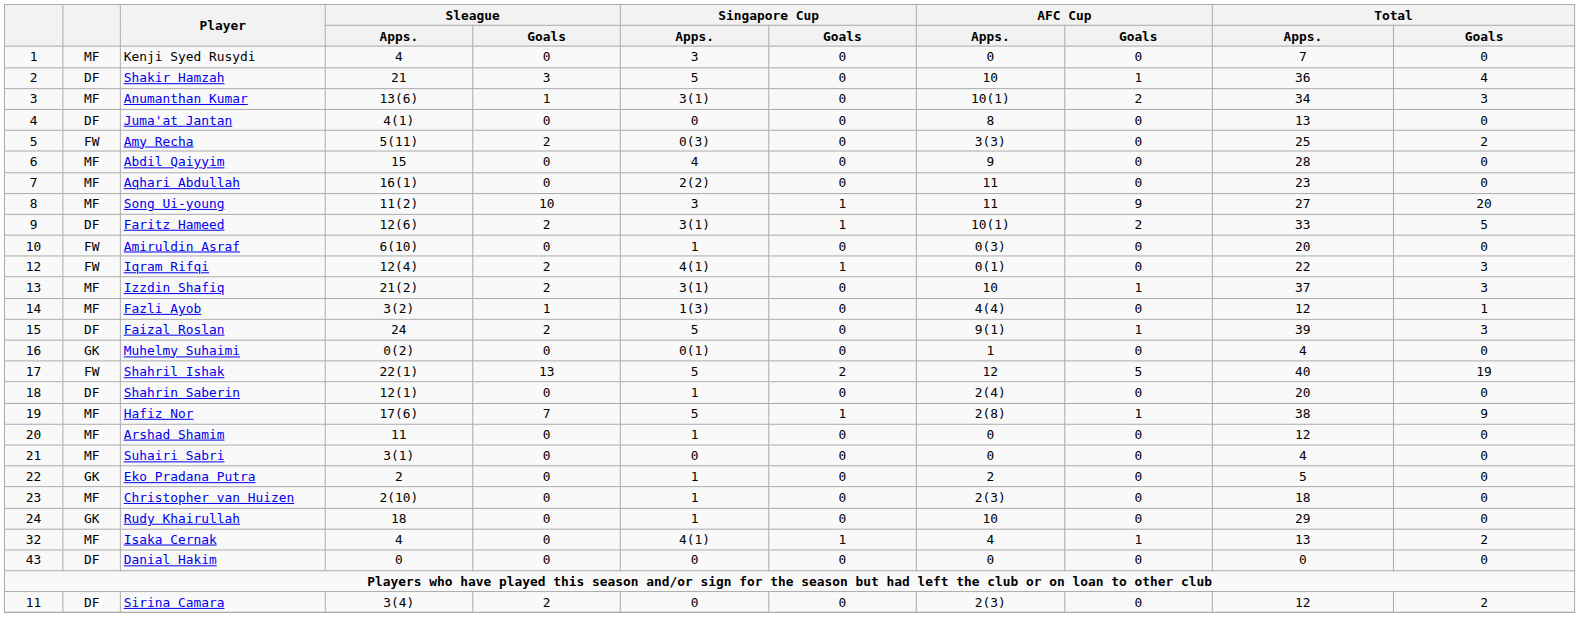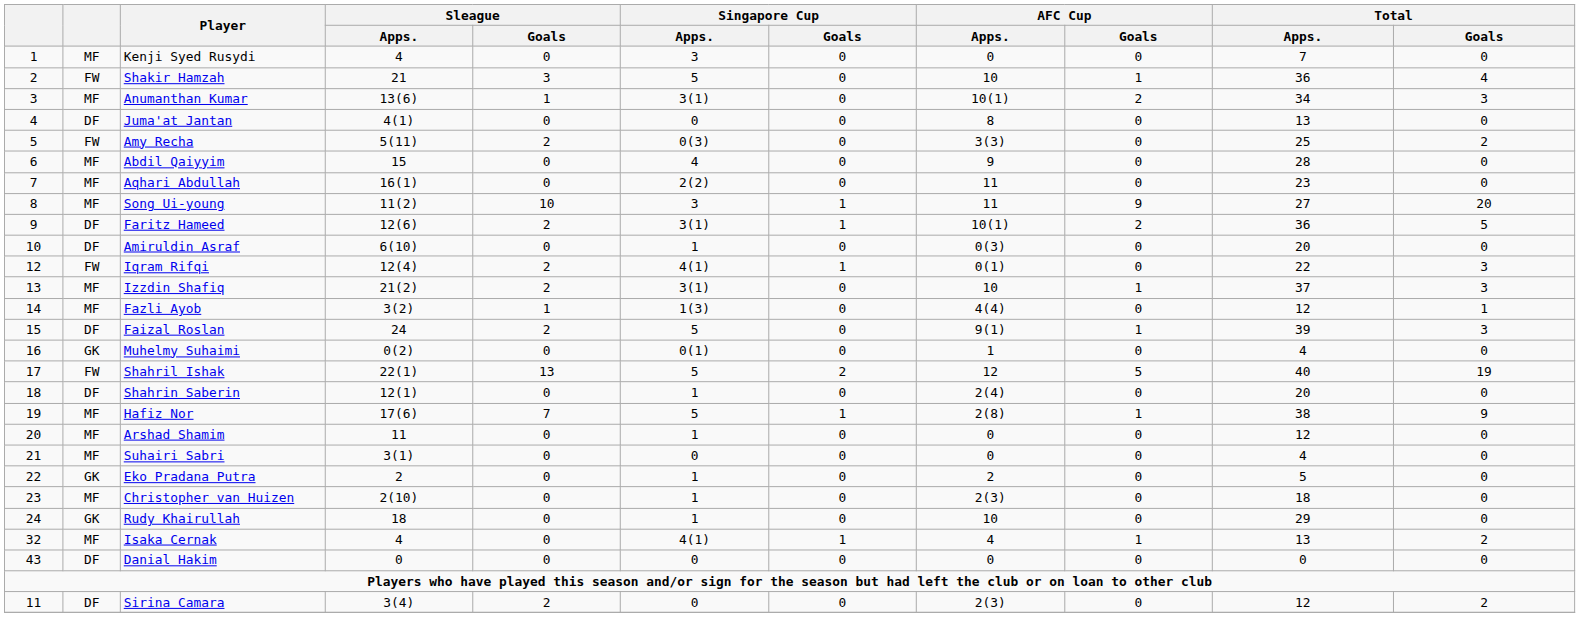 <table class="wikitable" style="text-align:center; font-size:100%; width:80%;">
 <tr>
 <th rowspan=2></th>
 <th rowspan=2></th>
 <th rowspan=2 width="200">Player</th>
 <th colspan=2 width="105">Sleague</th>
 <th colspan=2 width="105">Singapore Cup</th>
 <th colspan=2 width="105">AFC Cup</th>
 <th colspan=2 width="130">Total</th>
 </tr>
 <tr>
 <th>Apps.</th>
 <th>Goals</th>
 <th>Apps.</th>
 <th>Goals</th>
 <th>Apps.</th>
 <th>Goals</th>
 <th>Apps.</th>
 <th>Goals</th>
 </tr>
 <tr>
 <td>1</td>
 <td>MF</td>
 <td align=left> Kenji Syed Rusydi</td>
 <td>4</td>
 <td>0</td>
 <td>3</td>
 <td>0</td>
 <td>0</td>
 <td>0</td>
 <td>7</td>
 <td>0</td>
 </tr>
 <tr>
 <td>2</td>
-<td>DF</td>
+<td>FW</td>
 <td align=left> <a href='#'>Shakir Hamzah</a></td>
 <td>21</td>
 <td>3</td>
 <td>5</td>
 <td>0</td>
 <td>10</td>
 <td>1</td>
 <td>36</td>
 <td>4</td>
 </tr>
 <tr>
 <td>3</td>
 <td>MF</td>
 <td align=left> <a href='#'>Anumanthan Kumar</a></td>
 <td>13(6)</td>
 <td>1</td>
 <td>3(1)</td>
 <td>0</td>
 <td>10(1)</td>
 <td>2</td>
 <td>34</td>
 <td>3</td>
 </tr>
 <tr>
 <td>4</td>
 <td>DF</td>
 <td align=left> <a href='#'>Juma'at Jantan</a></td>
 <td>4(1)</td>
 <td>0</td>
 <td>0</td>
 <td>0</td>
 <td>8</td>
 <td>0</td>
 <td>13</td>
 <td>0</td>
 </tr>
 <tr>
 <td>5</td>
 <td>FW</td>
 <td align=left> <a href='#'>Amy Recha</a></td>
 <td>5(11)</td>
 <td>2</td>
 <td>0(3)</td>
 <td>0</td>
 <td>3(3)</td>
 <td>0</td>
 <td>25</td>
 <td>2</td>
 </tr>
 <tr>
 <td>6</td>
 <td>MF</td>
 <td align=left> <a href='#'>Abdil Qaiyyim</a></td>
 <td>15</td>
 <td>0</td>
 <td>4</td>
 <td>0</td>
 <td>9</td>
 <td>0</td>
 <td>28</td>
 <td>0</td>
 </tr>
 <tr>
 <td>7</td>
 <td>MF</td>
 <td align=left> <a href='#'>Aqhari Abdullah</a></td>
 <td>16(1)</td>
 <td>0</td>
 <td>2(2)</td>
 <td>0</td>
 <td>11</td>
 <td>0</td>
 <td>23</td>
 <td>0</td>
 </tr>
 <tr>
 <td>8</td>
 <td>MF</td>
 <td align=left> <a href='#'>Song Ui-young</a></td>
 <td>11(2)</td>
 <td>10</td>
 <td>3</td>
 <td>1</td>
 <td>11</td>
 <td>9</td>
 <td>27</td>
 <td>20</td>
 </tr>
 <tr>
 <td>9</td>
 <td>DF</td>
 <td align=left> <a href='#'>Faritz Hameed</a></td>
 <td>12(6)</td>
 <td>2</td>
 <td>3(1)</td>
 <td>1</td>
 <td>10(1)</td>
 <td>2</td>
-<td>33</td>
+<td>36</td>
 <td>5</td>
 </tr>
 <tr>
 <td>10</td>
-<td>FW</td>
+<td>DF</td>
 <td align=left> <a href='#'>Amiruldin Asraf</a></td>
 <td>6(10)</td>
 <td>0</td>
 <td>1</td>
 <td>0</td>
 <td>0(3)</td>
 <td>0</td>
 <td>20</td>
 <td>0</td>
 </tr>
 <tr>
 <td>12</td>
 <td>FW</td>
 <td align=left> <a href='#'>Iqram Rifqi</a></td>
 <td>12(4)</td>
 <td>2</td>
 <td>4(1)</td>
 <td>1</td>
 <td>0(1)</td>
 <td>0</td>
 <td>22</td>
 <td>3</td>
 </tr>
 <tr>
 <td>13</td>
 <td>MF</td>
 <td align=left> <a href='#'>Izzdin Shafiq</a></td>
 <td>21(2)</td>
 <td>2</td>
 <td>3(1)</td>
 <td>0</td>
 <td>10</td>
 <td>1</td>
 <td>37</td>
 <td>3</td>
 </tr>
 <tr>
 <td>14</td>
 <td>MF</td>
 <td align=left> <a href='#'>Fazli Ayob</a></td>
 <td>3(2)</td>
 <td>1</td>
 <td>1(3)</td>
 <td>0</td>
 <td>4(4)</td>
 <td>0</td>
 <td>12</td>
 <td>1</td>
 </tr>
 <tr>
 <td>15</td>
 <td>DF</td>
 <td align=left> <a href='#'>Faizal Roslan</a></td>
 <td>24</td>
 <td>2</td>
 <td>5</td>
 <td>0</td>
 <td>9(1)</td>
 <td>1</td>
 <td>39</td>
 <td>3</td>
 </tr>
 <tr>
 <td>16</td>
 <td>GK</td>
 <td align=left> <a href='#'>Muhelmy Suhaimi</a></td>
 <td>0(2)</td>
 <td>0</td>
 <td>0(1)</td>
 <td>0</td>
 <td>1</td>
 <td>0</td>
 <td>4</td>
 <td>0</td>
 </tr>
 <tr>
 <td>17</td>
 <td>FW</td>
 <td align=left> <a href='#'>Shahril Ishak</a></td>
 <td>22(1)</td>
 <td>13</td>
 <td>5</td>
 <td>2</td>
 <td>12</td>
 <td>5</td>
 <td>40</td>
 <td>19</td>
 </tr>
 <tr>
 <td>18</td>
 <td>DF</td>
 <td align=left> <a href='#'>Shahrin Saberin</a></td>
 <td>12(1)</td>
 <td>0</td>
 <td>1</td>
 <td>0</td>
 <td>2(4)</td>
 <td>0</td>
 <td>20</td>
 <td>0</td>
 </tr>
 <tr>
 <td>19</td>
 <td>MF</td>
 <td align=left> <a href='#'>Hafiz Nor</a></td>
 <td>17(6)</td>
 <td>7</td>
 <td>5</td>
 <td>1</td>
 <td>2(8)</td>
 <td>1</td>
 <td>38</td>
 <td>9</td>
 </tr>
 <tr>
 <td>20</td>
 <td>MF</td>
 <td align=left> <a href='#'>Arshad Shamim</a></td>
 <td>11</td>
 <td>0</td>
 <td>1</td>
 <td>0</td>
 <td>0</td>
 <td>0</td>
 <td>12</td>
 <td>0</td>
 </tr>
 <tr>
 <td>21</td>
 <td>MF</td>
 <td align=left> <a href='#'>Suhairi Sabri</a></td>
 <td>3(1)</td>
 <td>0</td>
 <td>0</td>
 <td>0</td>
 <td>0</td>
 <td>0</td>
 <td>4</td>
 <td>0</td>
 </tr>
 <tr>
 <td>22</td>
 <td>GK</td>
 <td align=left> <a href='#'>Eko Pradana Putra</a></td>
 <td>2</td>
 <td>0</td>
 <td>1</td>
 <td>0</td>
 <td>2</td>
 <td>0</td>
 <td>5</td>
 <td>0</td>
 </tr>
 <tr>
 <td>23</td>
 <td>MF</td>
 <td align=left> <a href='#'>Christopher van Huizen</a></td>
 <td>2(10)</td>
 <td>0</td>
 <td>1</td>
 <td>0</td>
 <td>2(3)</td>
 <td>0</td>
 <td>18</td>
 <td>0</td>
 </tr>
 <tr>
 <td>24</td>
 <td>GK</td>
 <td align=left> <a href='#'>Rudy Khairullah</a></td>
 <td>18</td>
 <td>0</td>
 <td>1</td>
 <td>0</td>
 <td>10</td>
 <td>0</td>
 <td>29</td>
 <td>0</td>
 </tr>
 <tr>
 <td>32</td>
 <td>MF</td>
 <td align=left> <a href='#'>Isaka Cernak</a></td>
 <td>4</td>
 <td>0</td>
 <td>4(1)</td>
 <td>1</td>
 <td>4</td>
 <td>1</td>
 <td>13</td>
 <td>2</td>
 </tr>
 <tr>
 <td>43</td>
 <td>DF</td>
 <td align=left> <a href='#'>Danial Hakim</a></td>
 <td>0</td>
 <td>0</td>
 <td>0</td>
 <td>0</td>
 <td>0</td>
 <td>0</td>
 <td>0</td>
 <td>0</td>
 </tr>
 <tr>
 <td colspan="17"><strong>Players who have played this season and/or sign for the season but had left the club or on loan to other club</strong></td>
 </tr>
 <tr>
 <td>11</td>
 <td>DF</td>
 <td align=left> <a href='#'>Sirina Camara</a></td>
 <td>3(4)</td>
 <td>2</td>
 <td>0</td>
 <td>0</td>
 <td>2(3)</td>
 <td>0</td>
 <td>12</td>
 <td>2</td>
 </tr>
 <tr>
 </tr>
 </table>
